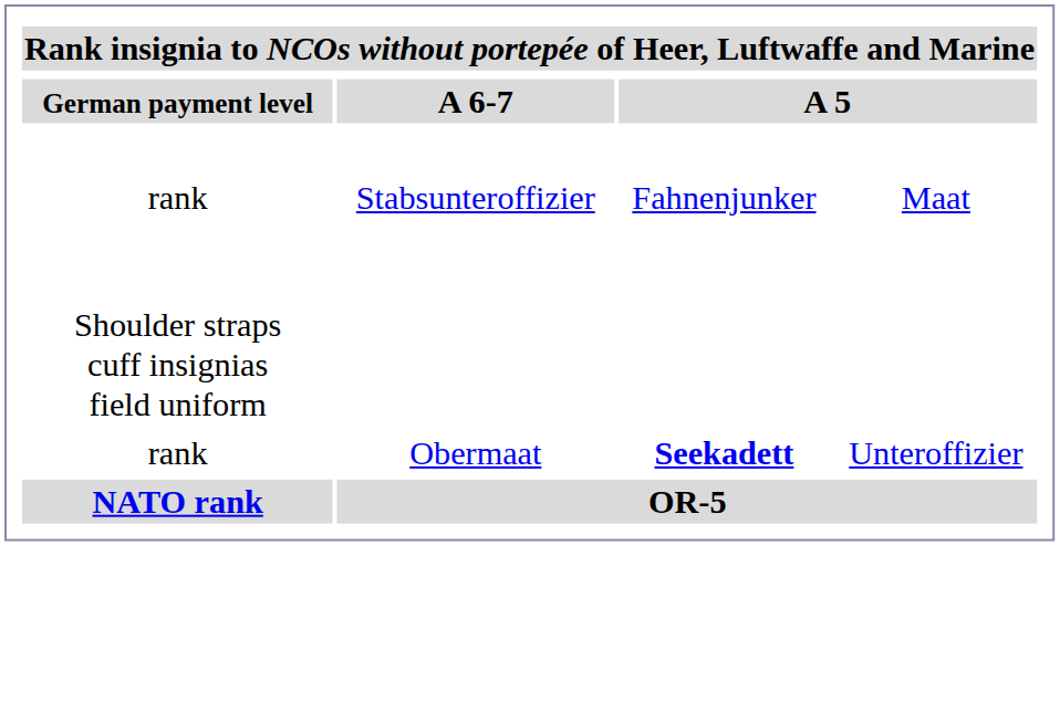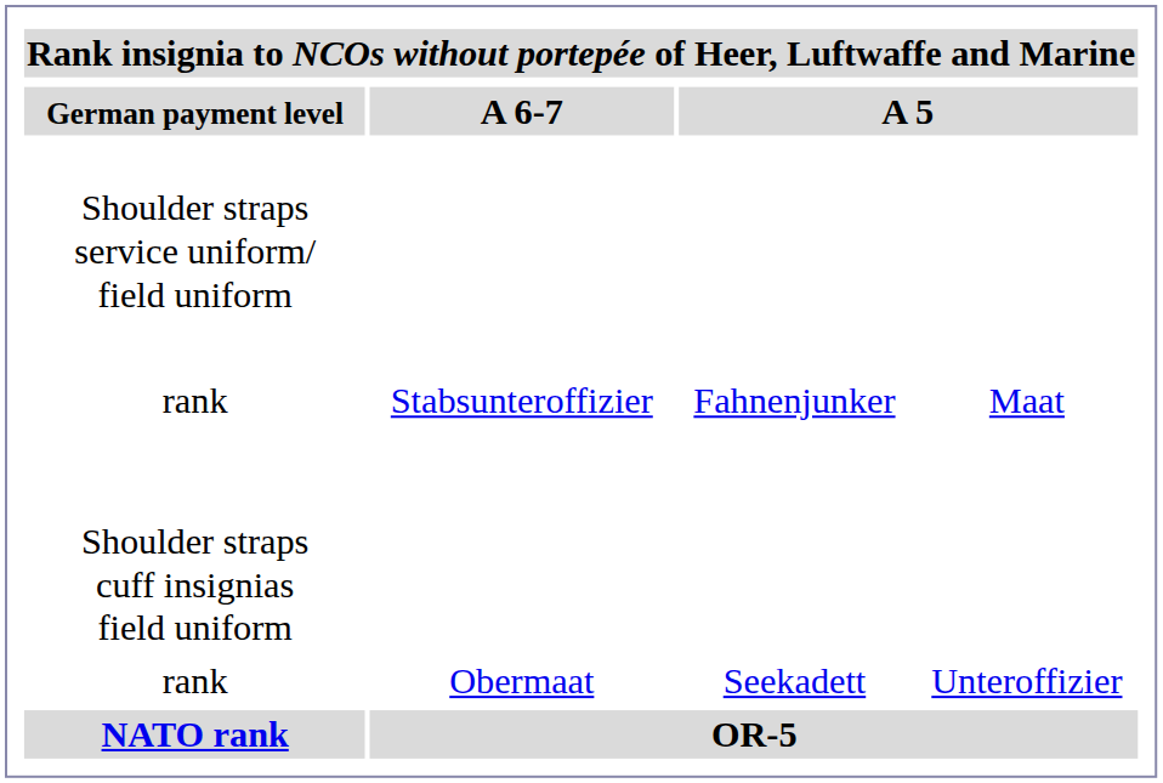 <table style="border:1px solid #8888aa; background-color:#FFFFFF; padding:5px; font-size:95%; margin: 0px 12px 12px 0px;">
 <tr align=center>
 </tr>
 <tr bgcolor="#dadada">
 <th colspan="4">Rank insignia to <em>NCOs without portepée</em> of Heer, Luftwaffe and Marine</th>
 </tr>
 <tr align=center>
 </tr>
 <tr bgcolor="#dadada">
 <th><small>German payment level</small></th>
 <th>A 6-7</th>
 <th align="center" colspan="2">A 5</th>
+</tr>
+<tr align=center>
+<td><br>Shoulder straps<br>service uniform/<br>field uniform</td>
+<td></td>
+<td></td>
+<td></td>
 </tr>
 <tr align=center>
 <td><br></td>
 <td></td>
 <td></td>
 <td></td>
 </tr>
 <tr align=center>
 <td>rank</td>
 <td><a href='#'>Stabsunteroffizier</a></td>
 <td><a href='#'>Fahnenjunker</a></td>
 <td><a href='#'>Maat</a></td>
 </tr>
 <tr align=center>
 <td> <br><br>Shoulder straps<br>cuff insignias<br>field uniform</td>
 <td></td>
 <td></td>
 <td></td>
 </tr>
 <tr align=center>
 <td>rank</td>
 <td><a href='#'>Obermaat</a></td>
-<td><strong><a href='#'>Seekadett</a></strong></td>
+<td><a href='#'>Seekadett</a></td>
 <td><a href='#'>Unteroffizier</a></td>
 </tr>
 <tr align=center bgcolor="#dadada">
 <th><a href='#'>NATO rank</a></th>
 <th colspan=3>OR-5</th>
 </tr>
 </table>
